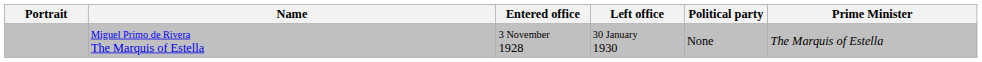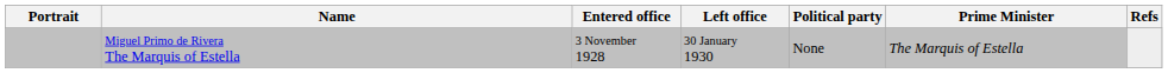 <table class="wikitable" style="width:100%;">
 <tr>
 <th style="width:8%;">Portrait</th>
 <th style="width:39%;">Name</th>
 <th style="width:9%;">Entered office</th>
 <th style="width:9%;">Left office</th>
 <th style="width:8%;">Political party</th>
 <th style="width:20%;">Prime Minister</th>
+<th style="width:1%;">Refs</th>
 </tr>
 <tr style="background:silver;">
 <td></td>
 <td><a href='#'><small>Miguel Primo de Rivera</small><br>The Marquis of Estella</a></td>
 <td><small>3 November</small><br>1928</td>
 <td><small>30 January</small><br>1930</td>
 <td>None</td>
 <td><em>The Marquis of Estella</em></td>
+<td style="background:#eee"></td>
 </tr>
 </table>
